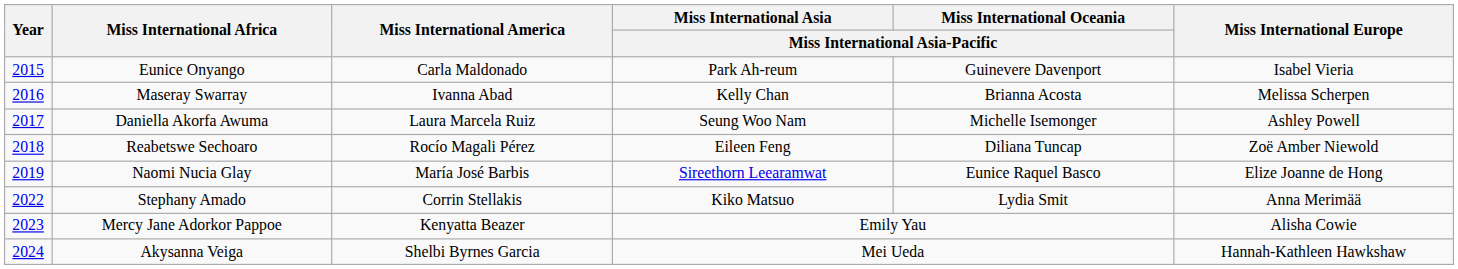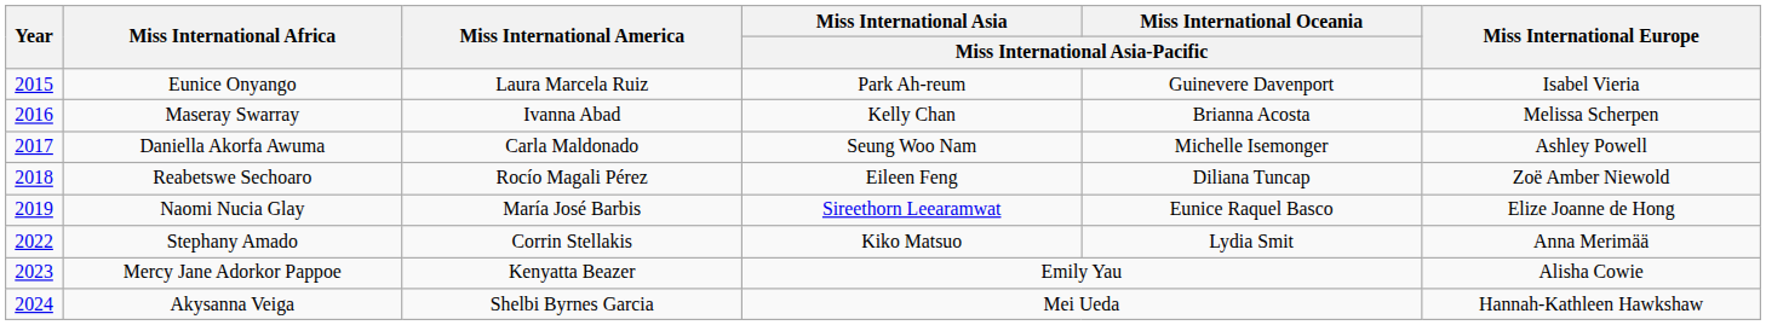 <table class="wikitable sortable" style="font-size: 85%; text-align:center;">
 <tr>
 <th rowspan="2"; width="50">Year</th>
 <th rowspan="2"; width="600">Miss International Africa</th>
 <th rowspan="2"; width="600">Miss International America</th>
 <th width="600">Miss International Asia</th>
 <th width="600">Miss International Oceania</th>
 <th rowspan="2"; width="600">Miss International Europe</th>
 </tr>
 <tr>
 <th colspan="2">Miss International Asia-Pacific</th>
 </tr>
 <tr>
 <td><a href='#'>2015</a></td>
 <td>Eunice Onyango<br></td>
-<td>Carla Maldonado<br></td>
+<td>Laura Marcela Ruiz<br></td>
 <td>Park Ah-reum<br></td>
 <td>Guinevere Davenport<br></td>
 <td>Isabel Vieria<br></td>
 </tr>
 <tr>
 <td><a href='#'>2016</a></td>
 <td>Maseray Swarray<br></td>
 <td>Ivanna Abad<br></td>
 <td>Kelly Chan<br></td>
 <td>Brianna Acosta<br></td>
 <td>Melissa Scherpen<br></td>
 </tr>
 <tr>
 <td><a href='#'>2017</a></td>
 <td>Daniella Akorfa Awuma<br></td>
-<td>Laura Marcela Ruiz<br></td>
+<td>Carla Maldonado<br></td>
 <td>Seung Woo Nam<br></td>
 <td>Michelle Isemonger<br></td>
 <td>Ashley Powell<br></td>
 </tr>
 <tr>
 <td><a href='#'>2018</a></td>
 <td>Reabetswe Sechoaro<br></td>
 <td>Rocío Magali Pérez<br></td>
 <td>Eileen Feng<br></td>
 <td>Diliana Tuncap<br></td>
 <td>Zoë Amber Niewold<br></td>
 </tr>
 <tr>
 <td><a href='#'>2019</a></td>
 <td>Naomi Nucia Glay<br></td>
 <td>María José Barbis<br></td>
 <td><a href='#'>Sireethorn Leearamwat</a><br></td>
 <td>Eunice Raquel Basco<br></td>
 <td>Elize Joanne de Hong<br></td>
 </tr>
 <tr>
 <td><a href='#'>2022</a></td>
 <td>Stephany Amado<br></td>
 <td>Corrin Stellakis<br></td>
 <td>Kiko Matsuo<br></td>
 <td>Lydia Smit<br></td>
 <td>Anna Merimää<br></td>
 </tr>
 <tr>
 <td><a href='#'>2023</a></td>
 <td>Mercy Jane Adorkor Pappoe<br></td>
 <td>Kenyatta Beazer<br></td>
 <td colspan="2">Emily Yau<br></td>
 <td>Alisha Cowie<br></td>
 </tr>
 <tr>
 <td><a href='#'>2024</a></td>
 <td>Akysanna Veiga<br></td>
 <td>Shelbi Byrnes Garcia<br></td>
 <td colspan="2">Mei Ueda<br></td>
 <td>Hannah-Kathleen Hawkshaw<br></td>
 </tr>
 </table>
